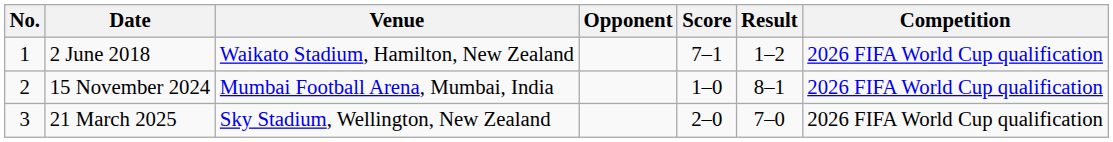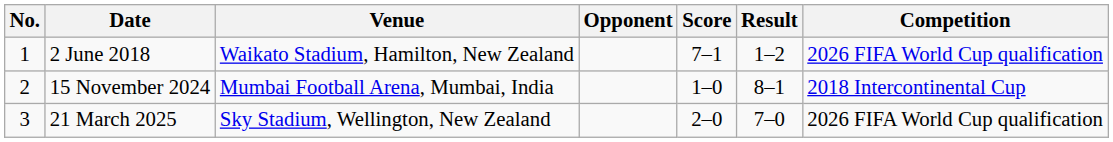 <table class="wikitable">
 <tr>
 <th scope="col">No.</th>
 <th scope="col">Date</th>
 <th scope="col">Venue</th>
 <th scope="col">Opponent</th>
 <th scope="col">Score</th>
 <th scope="col">Result</th>
 <th scope="col">Competition</th>
 </tr>
 <tr>
 <td align="center">1</td>
 <td>2 June 2018</td>
 <td><a href='#'>Waikato Stadium</a>, Hamilton, New Zealand</td>
 <td></td>
 <td align="center">7–1</td>
 <td align="center">1–2</td>
 <td><a href='#'>2026 FIFA World Cup qualification</a></td>
 </tr>
 <tr>
 <td align="center">2</td>
 <td>15 November 2024</td>
 <td><a href='#'>Mumbai Football Arena</a>, Mumbai, India</td>
 <td></td>
 <td align="center">1–0</td>
 <td align="center">8–1</td>
-<td><a href='#'>2026 FIFA World Cup qualification</a></td>
+<td><a href='#'>2018 Intercontinental Cup</a></td>
 </tr>
 <tr>
 <td align="center">3</td>
 <td>21 March 2025</td>
 <td><a href='#'>Sky Stadium</a>, Wellington, New Zealand</td>
 <td></td>
 <td align="center">2–0</td>
 <td align="center">7–0</td>
 <td>2026 FIFA World Cup qualification</td>
 </tr>
 </table>
